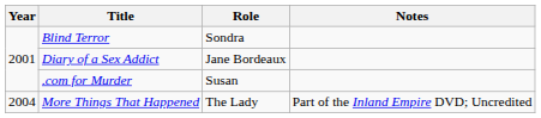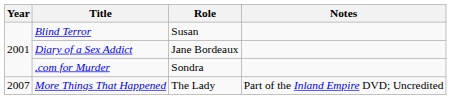 <table class="wikitable sortable">
 <tr>
 <th scope="col">Year</th>
 <th scope="col">Title</th>
 <th scope="col">Role</th>
 <th class="unsortable" scope="col">Notes</th>
 </tr>
 <tr>
 <td rowspan="3">2001</td>
 <td><em><a href='#'>Blind Terror</a></em></td>
-<td>Sondra</td>
+<td>Susan</td>
 <td></td>
 </tr>
 <tr>
 <td><em><a href='#'>Diary of a Sex Addict</a></em></td>
 <td>Jane Bordeaux</td>
 <td></td>
 </tr>
 <tr>
 <td><em><a href='#'>.com for Murder</a></em></td>
-<td>Susan</td>
+<td>Sondra</td>
 <td></td>
 </tr>
 <tr>
-<td>2004</td>
+<td>2007</td>
 <td><em><a href='#'>More Things That Happened</a></em></td>
 <td>The Lady</td>
 <td>Part of the <em><a href='#'>Inland Empire</a></em> DVD; Uncredited</td>
 </tr>
 </table>
